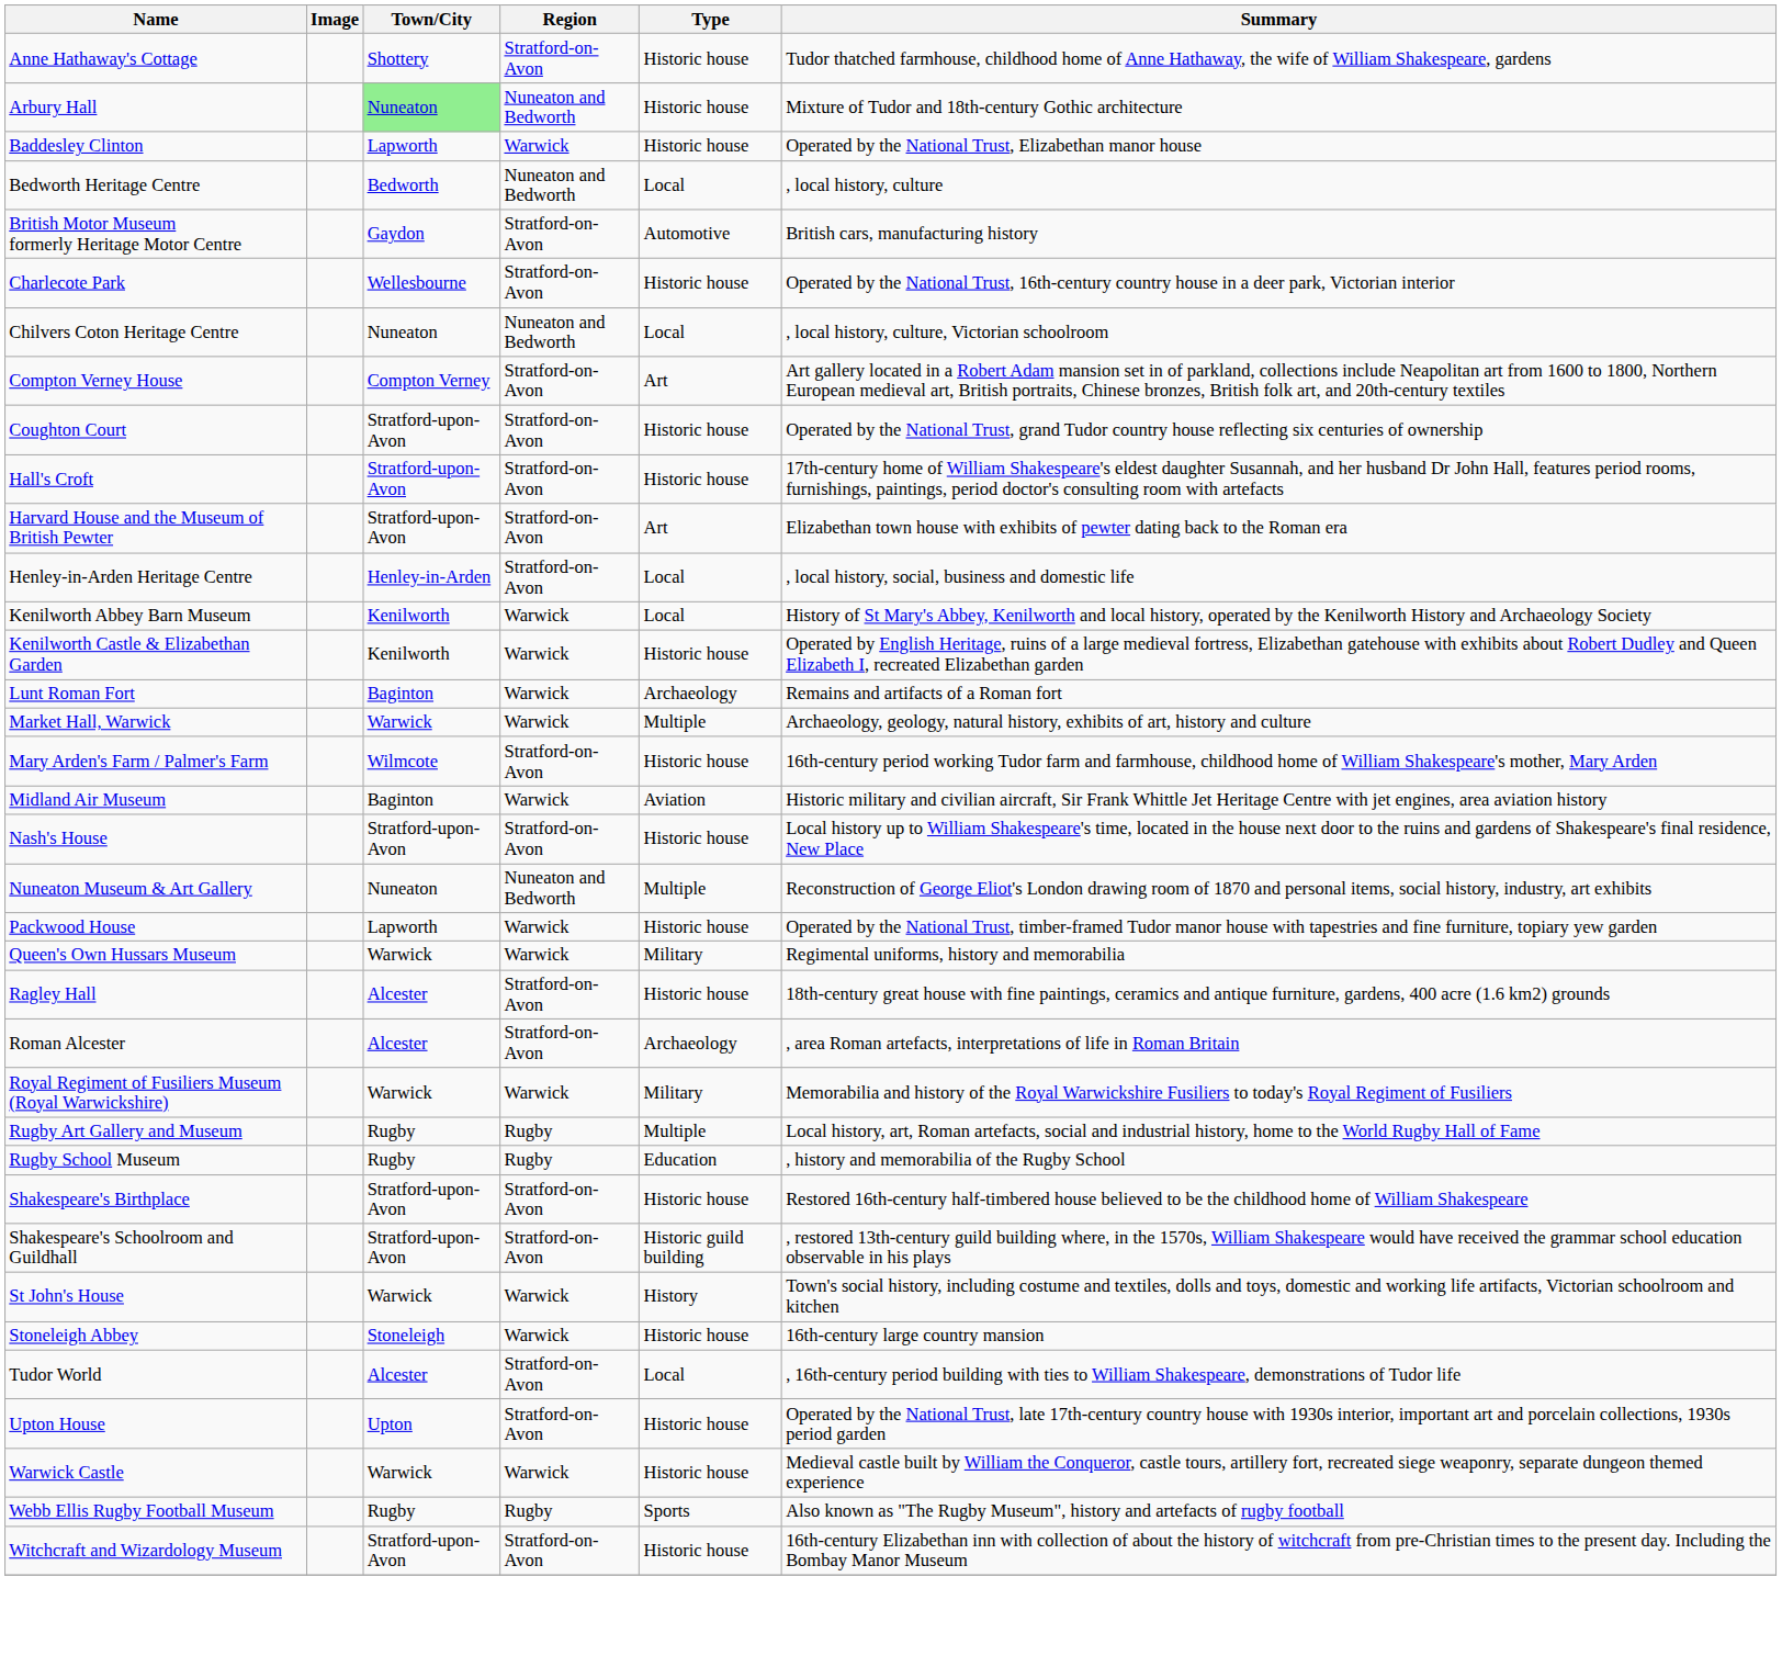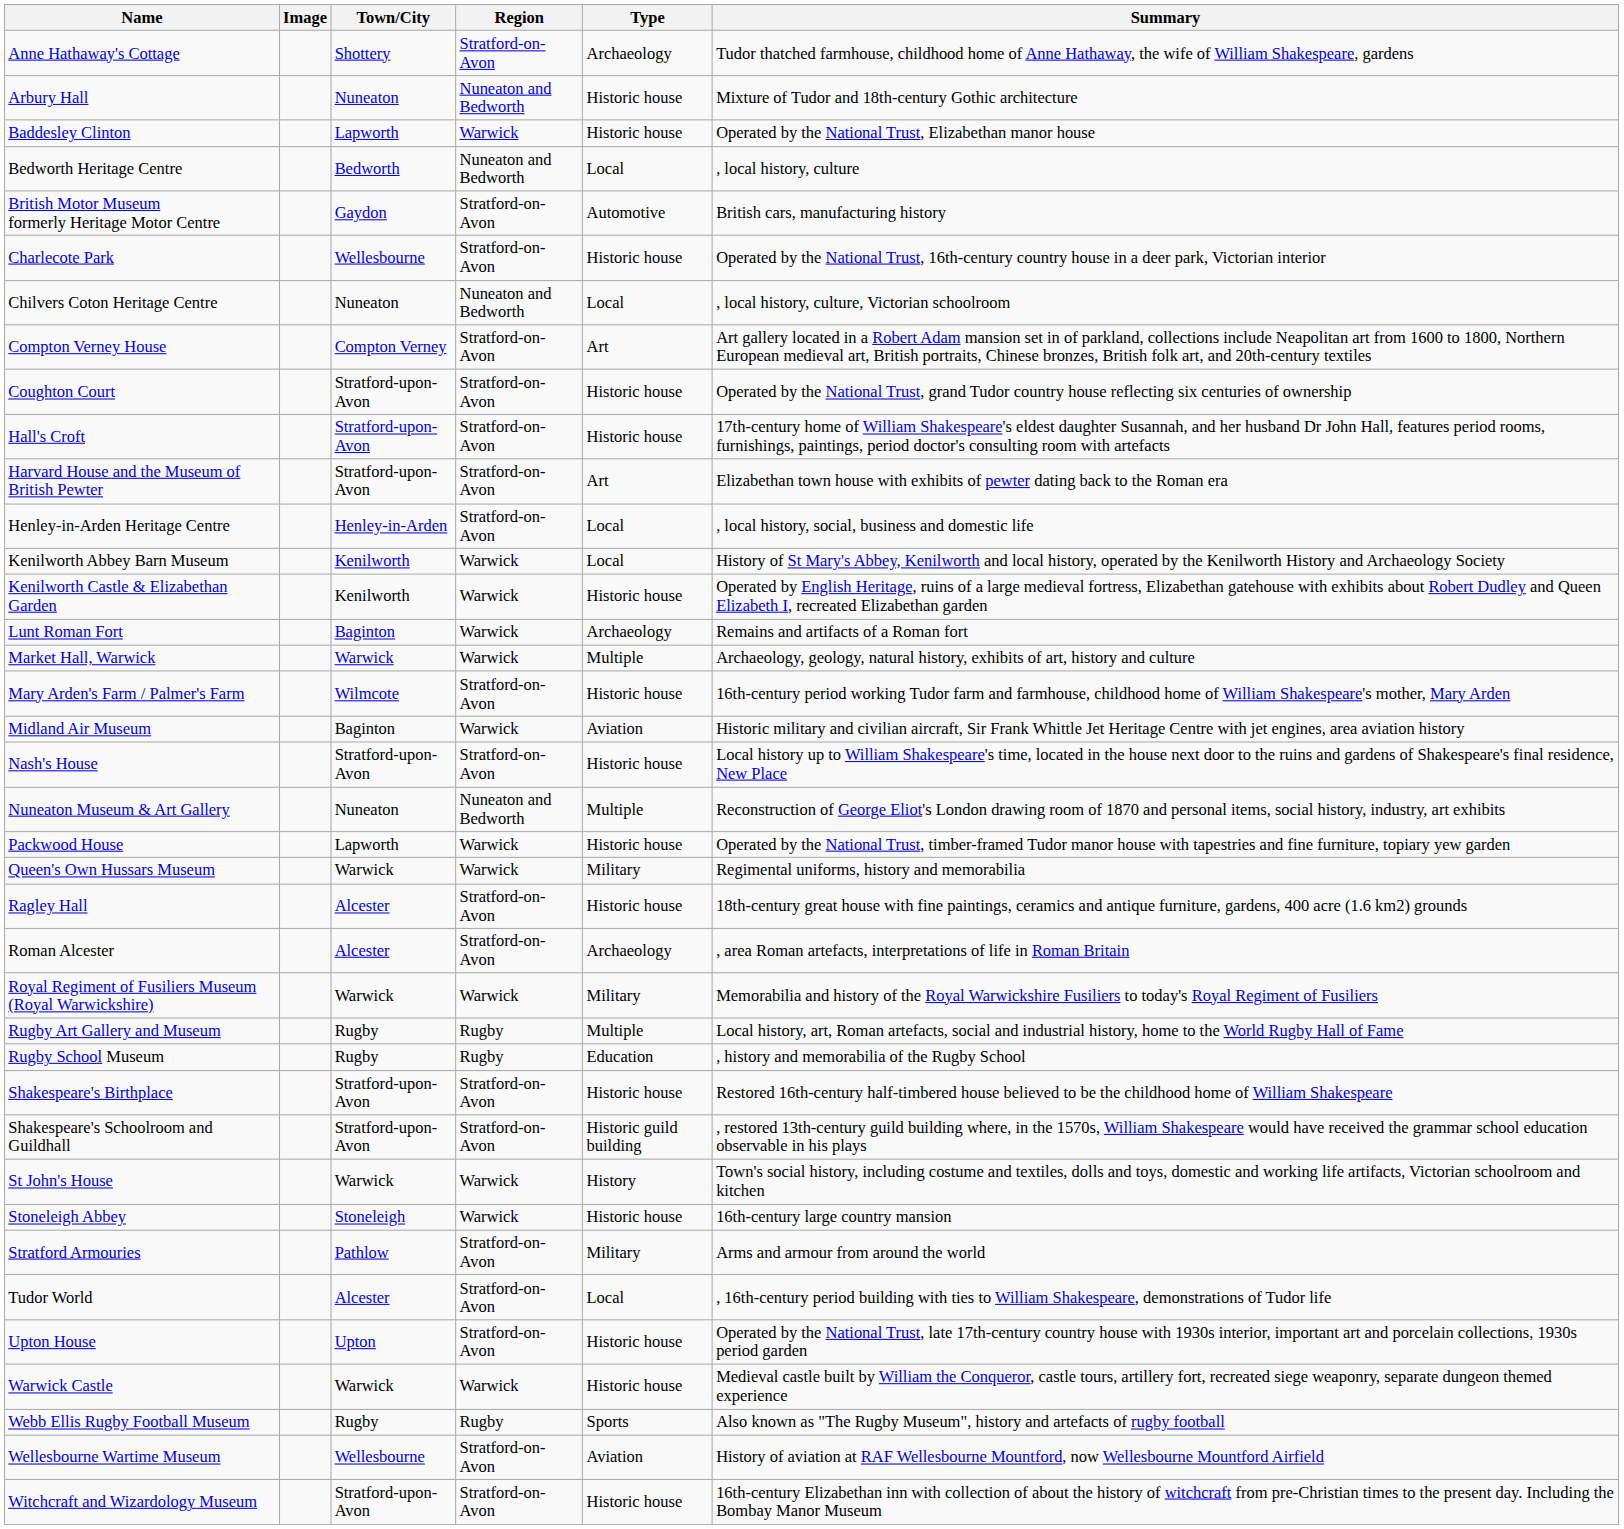 <table class="wikitable sortable">
 <tr>
 <th>Name</th>
 <th>Image</th>
 <th>Town/City</th>
 <th>Region</th>
 <th>Type</th>
 <th>Summary</th>
 </tr>
 <tr>
 <td><a href='#'>Anne Hathaway's Cottage</a></td>
 <td></td>
 <td><a href='#'>Shottery</a></td>
 <td><a href='#'>Stratford-on-Avon</a></td>
-<td>Historic house</td>
+<td>Archaeology</td>
 <td>Tudor thatched farmhouse, childhood home of <a href='#'>Anne Hathaway</a>, the wife of <a href='#'>William Shakespeare</a>, gardens</td>
 </tr>
 <tr>
 <td><a href='#'>Arbury Hall</a></td>
 <td></td>
-<td style="background: lightgreen;"><a href='#'>Nuneaton</a></td>
+<td><a href='#'>Nuneaton</a></td>
 <td><a href='#'>Nuneaton and Bedworth</a></td>
 <td>Historic house</td>
 <td>Mixture of Tudor and 18th-century Gothic architecture</td>
 </tr>
 <tr>
 <td><a href='#'>Baddesley Clinton</a></td>
 <td></td>
 <td><a href='#'>Lapworth</a></td>
 <td><a href='#'>Warwick</a></td>
 <td>Historic house</td>
 <td>Operated by the <a href='#'>National Trust</a>, Elizabethan manor house</td>
 </tr>
 <tr>
 <td>Bedworth Heritage Centre</td>
 <td></td>
 <td><a href='#'>Bedworth</a></td>
 <td>Nuneaton and Bedworth</td>
 <td>Local</td>
 <td>, local history, culture</td>
 </tr>
 <tr>
 <td><a href='#'>British Motor Museum</a><br>formerly Heritage Motor Centre</td>
 <td></td>
 <td><a href='#'>Gaydon</a></td>
 <td>Stratford-on-Avon</td>
 <td>Automotive</td>
 <td>British cars, manufacturing history</td>
 </tr>
 <tr>
 <td><a href='#'>Charlecote Park</a></td>
 <td></td>
 <td><a href='#'>Wellesbourne</a></td>
 <td>Stratford-on-Avon</td>
 <td>Historic house</td>
 <td>Operated by the <a href='#'>National Trust</a>, 16th-century country house in a deer park, Victorian interior</td>
 </tr>
 <tr>
 <td>Chilvers Coton Heritage Centre</td>
 <td></td>
 <td>Nuneaton</td>
 <td>Nuneaton and Bedworth</td>
 <td>Local</td>
 <td>, local history, culture, Victorian schoolroom</td>
 </tr>
 <tr>
 <td><a href='#'>Compton Verney House</a></td>
 <td></td>
 <td><a href='#'>Compton Verney</a></td>
 <td>Stratford-on-Avon</td>
 <td>Art</td>
 <td>Art gallery located in a <a href='#'>Robert Adam</a> mansion set in  of parkland, collections include Neapolitan art from 1600 to 1800, Northern European medieval art, British portraits, Chinese bronzes, British folk art, and 20th-century textiles</td>
 </tr>
 <tr>
 <td><a href='#'>Coughton Court</a></td>
 <td></td>
 <td>Stratford-upon-Avon</td>
 <td>Stratford-on-Avon</td>
 <td>Historic house</td>
 <td>Operated by the <a href='#'>National Trust</a>, grand Tudor country house reflecting six centuries of ownership</td>
 </tr>
 <tr>
 <td><a href='#'>Hall's Croft</a></td>
 <td></td>
 <td><a href='#'>Stratford-upon-Avon</a></td>
 <td>Stratford-on-Avon</td>
 <td>Historic house</td>
 <td>17th-century home of <a href='#'>William Shakespeare</a>'s eldest daughter Susannah, and her husband Dr John Hall, features period rooms, furnishings, paintings, period doctor's consulting room with artefacts</td>
 </tr>
 <tr>
 <td><a href='#'>Harvard House and the Museum of British Pewter</a></td>
 <td></td>
 <td>Stratford-upon-Avon</td>
 <td>Stratford-on-Avon</td>
 <td>Art</td>
 <td>Elizabethan town house with exhibits of <a href='#'>pewter</a> dating back to the Roman era</td>
 </tr>
 <tr>
 <td>Henley-in-Arden Heritage Centre</td>
 <td></td>
 <td><a href='#'>Henley-in-Arden</a></td>
 <td>Stratford-on-Avon</td>
 <td>Local</td>
 <td>, local history, social, business and domestic life</td>
 </tr>
 <tr>
 <td>Kenilworth Abbey Barn Museum</td>
 <td></td>
 <td><a href='#'>Kenilworth</a></td>
 <td>Warwick</td>
 <td>Local</td>
 <td>History of <a href='#'>St Mary's Abbey, Kenilworth</a> and local history, operated by the Kenilworth History and Archaeology Society</td>
 </tr>
 <tr>
 <td><a href='#'>Kenilworth Castle & Elizabethan Garden</a></td>
 <td></td>
 <td>Kenilworth</td>
 <td>Warwick</td>
 <td>Historic house</td>
 <td>Operated by <a href='#'>English Heritage</a>, ruins of a large medieval fortress, Elizabethan gatehouse with exhibits about <a href='#'>Robert Dudley</a> and Queen <a href='#'>Elizabeth I</a>, recreated Elizabethan garden</td>
 </tr>
 <tr>
 <td><a href='#'>Lunt Roman Fort</a></td>
 <td></td>
 <td><a href='#'>Baginton</a></td>
 <td>Warwick</td>
 <td>Archaeology</td>
 <td>Remains and artifacts of a Roman fort</td>
 </tr>
 <tr>
 <td><a href='#'>Market Hall, Warwick</a></td>
 <td></td>
 <td><a href='#'>Warwick</a></td>
 <td>Warwick</td>
 <td>Multiple</td>
 <td>Archaeology, geology, natural history, exhibits of art, history and culture</td>
 </tr>
 <tr>
 <td><a href='#'>Mary Arden's Farm / Palmer's Farm</a></td>
 <td></td>
 <td><a href='#'>Wilmcote</a></td>
 <td>Stratford-on-Avon</td>
 <td>Historic house</td>
 <td>16th-century period working Tudor farm and farmhouse, childhood home of <a href='#'>William Shakespeare</a>'s mother, <a href='#'>Mary Arden</a></td>
 </tr>
 <tr>
 <td><a href='#'>Midland Air Museum</a></td>
 <td></td>
 <td>Baginton</td>
 <td>Warwick</td>
 <td>Aviation</td>
 <td>Historic military and civilian aircraft, Sir Frank Whittle Jet Heritage Centre with jet engines, area aviation history</td>
 </tr>
 <tr>
 <td><a href='#'>Nash's House</a></td>
 <td></td>
 <td>Stratford-upon-Avon</td>
 <td>Stratford-on-Avon</td>
 <td>Historic house</td>
 <td>Local history up to <a href='#'>William Shakespeare</a>'s time, located in the house next door to the ruins and gardens of Shakespeare's final residence, <a href='#'>New Place</a></td>
 </tr>
 <tr>
 <td><a href='#'>Nuneaton Museum & Art Gallery</a></td>
 <td></td>
 <td>Nuneaton</td>
 <td>Nuneaton and Bedworth</td>
 <td>Multiple</td>
 <td>Reconstruction of <a href='#'>George Eliot</a>'s London drawing room of 1870 and personal items, social history, industry, art exhibits</td>
 </tr>
 <tr>
 <td><a href='#'>Packwood House</a></td>
 <td></td>
 <td>Lapworth</td>
 <td>Warwick</td>
 <td>Historic house</td>
 <td>Operated by the <a href='#'>National Trust</a>, timber-framed Tudor manor house with tapestries and fine furniture, topiary yew garden</td>
 </tr>
 <tr>
 <td><a href='#'>Queen's Own Hussars Museum</a></td>
 <td></td>
 <td>Warwick</td>
 <td>Warwick</td>
 <td>Military</td>
 <td>Regimental uniforms, history and memorabilia</td>
 </tr>
 <tr>
 <td><a href='#'>Ragley Hall</a></td>
 <td></td>
 <td><a href='#'>Alcester</a></td>
 <td>Stratford-on-Avon</td>
 <td>Historic house</td>
 <td>18th-century great house with fine paintings, ceramics and antique furniture, gardens, 400 acre (1.6 km2) grounds</td>
 </tr>
 <tr>
 <td>Roman Alcester</td>
 <td></td>
 <td><a href='#'>Alcester</a></td>
 <td>Stratford-on-Avon</td>
 <td>Archaeology</td>
 <td>, area Roman artefacts, interpretations of life in <a href='#'>Roman Britain</a></td>
 </tr>
 <tr>
 <td><a href='#'>Royal Regiment of Fusiliers Museum (Royal Warwickshire)</a></td>
 <td></td>
 <td>Warwick</td>
 <td>Warwick</td>
 <td>Military</td>
 <td>Memorabilia and history of the <a href='#'>Royal Warwickshire Fusiliers</a> to today's <a href='#'>Royal Regiment of Fusiliers</a></td>
 </tr>
 <tr>
 <td><a href='#'>Rugby Art Gallery and Museum</a></td>
 <td></td>
 <td>Rugby</td>
 <td>Rugby</td>
 <td>Multiple</td>
 <td>Local history, art, Roman artefacts, social and industrial history, home to the <a href='#'>World Rugby Hall of Fame</a></td>
 </tr>
 <tr>
 <td><a href='#'>Rugby School</a> Museum</td>
 <td></td>
 <td>Rugby</td>
 <td>Rugby</td>
 <td>Education</td>
 <td>, history and memorabilia of the Rugby School</td>
 </tr>
 <tr>
 <td><a href='#'>Shakespeare's Birthplace</a></td>
 <td></td>
 <td>Stratford-upon-Avon</td>
 <td>Stratford-on-Avon</td>
 <td>Historic house</td>
 <td>Restored 16th-century half-timbered house believed to be the childhood home of <a href='#'>William Shakespeare</a></td>
 </tr>
 <tr>
 <td>Shakespeare's Schoolroom and Guildhall</td>
 <td></td>
 <td>Stratford-upon-Avon</td>
 <td>Stratford-on-Avon</td>
 <td>Historic guild building</td>
 <td>, restored 13th-century guild building where, in the 1570s, <a href='#'>William Shakespeare</a> would have received the grammar school education observable in his plays</td>
 </tr>
 <tr>
 <td><a href='#'>St John's House</a></td>
 <td></td>
 <td>Warwick</td>
 <td>Warwick</td>
 <td>History</td>
 <td>Town's social history, including costume and textiles, dolls and toys, domestic and working life artifacts, Victorian schoolroom and kitchen</td>
 </tr>
 <tr>
 <td><a href='#'>Stoneleigh Abbey</a></td>
 <td></td>
 <td><a href='#'>Stoneleigh</a></td>
 <td>Warwick</td>
 <td>Historic house</td>
 <td>16th-century large country mansion</td>
 </tr>
 <tr>
+<td><a href='#'>Stratford Armouries</a></td>
+<td></td>
+<td><a href='#'>Pathlow</a></td>
+<td>Stratford-on-Avon</td>
+<td>Military</td>
+<td>Arms and armour from around the world</td>
+</tr>
+<tr>
 <td>Tudor World</td>
 <td></td>
 <td><a href='#'>Alcester</a></td>
 <td>Stratford-on-Avon</td>
 <td>Local</td>
 <td>, 16th-century period building with ties to <a href='#'>William Shakespeare</a>, demonstrations of Tudor life</td>
 </tr>
 <tr>
 <td><a href='#'>Upton House</a></td>
 <td></td>
 <td><a href='#'>Upton</a></td>
 <td>Stratford-on-Avon</td>
 <td>Historic house</td>
 <td>Operated by the <a href='#'>National Trust</a>, late 17th-century country house with 1930s interior, important art and porcelain collections, 1930s period garden</td>
 </tr>
 <tr>
 <td><a href='#'>Warwick Castle</a></td>
 <td></td>
 <td>Warwick</td>
 <td>Warwick</td>
 <td>Historic house</td>
 <td>Medieval castle built by <a href='#'>William the Conqueror</a>, castle tours, artillery fort, recreated siege weaponry, separate dungeon themed experience</td>
 </tr>
 <tr>
 <td><a href='#'>Webb Ellis Rugby Football Museum</a></td>
 <td></td>
 <td>Rugby</td>
 <td>Rugby</td>
 <td>Sports</td>
 <td>Also known as "The Rugby Museum", history and artefacts of <a href='#'>rugby football</a></td>
 </tr>
 <tr>
+<td><a href='#'>Wellesbourne Wartime Museum</a></td>
+<td></td>
+<td><a href='#'>Wellesbourne</a></td>
+<td>Stratford-on-Avon</td>
+<td>Aviation</td>
+<td>History of aviation at <a href='#'>RAF Wellesbourne Mountford</a>, now <a href='#'>Wellesbourne Mountford Airfield</a></td>
+</tr>
+<tr>
 <td><a href='#'>Witchcraft and Wizardology Museum</a></td>
 <td></td>
 <td>Stratford-upon-Avon</td>
 <td>Stratford-on-Avon</td>
 <td>Historic house</td>
 <td>16th-century Elizabethan inn with collection of about the history of <a href='#'>witchcraft</a> from pre-Christian times to the present day. Including the Bombay Manor Museum </td>
 </tr>
 <tr>
 </tr>
 </table>
